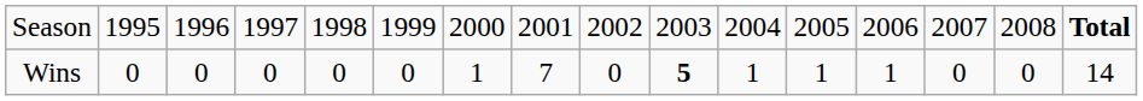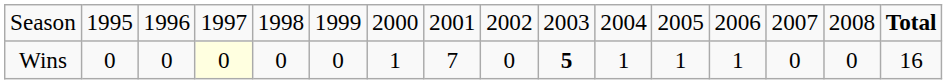 <table class="wikitable sortable">
 <tr>
 <td>Season</td>
 <td>1995</td>
 <td>1996</td>
 <td>1997</td>
 <td>1998</td>
 <td>1999</td>
 <td>2000</td>
 <td>2001</td>
 <td>2002</td>
 <td>2003</td>
 <td>2004</td>
 <td>2005</td>
 <td>2006</td>
 <td>2007</td>
 <td>2008</td>
 <td><strong>Total</strong></td>
 </tr>
 <tr align=center>
 <td>Wins</td>
 <td>0</td>
 <td>0</td>
-<td>0</td>
+<td style="background: lightyellow;">0</td>
 <td>0</td>
 <td>0</td>
 <td>1</td>
 <td>7</td>
 <td>0</td>
 <td><strong>5</strong></td>
 <td>1</td>
 <td>1</td>
 <td>1</td>
 <td>0</td>
 <td>0</td>
-<td>14</td>
+<td>16</td>
 </tr>
 </table>
